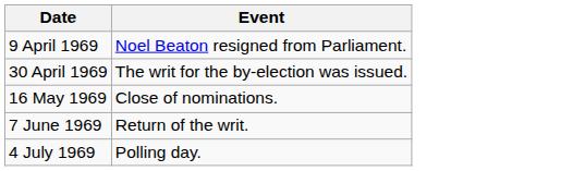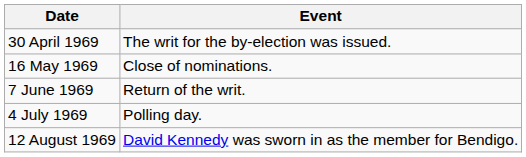 <table class="wikitable">
 <tr>
 <th>Date</th>
 <th>Event</th>
-</tr>
-<tr>
-<td>9 April 1969</td>
-<td><a href='#'>Noel Beaton</a> resigned from Parliament.</td>
 </tr>
 <tr>
 <td>30 April 1969</td>
 <td>The writ for the by-election was issued.</td>
 </tr>
 <tr>
 <td>16 May 1969</td>
 <td>Close of nominations.</td>
 </tr>
 <tr>
 <td>7 June 1969</td>
 <td>Return of the writ.</td>
 </tr>
 <tr>
 <td>4 July 1969</td>
 <td>Polling day.</td>
 </tr>
+<tr>
+<td>12 August 1969</td>
+<td><a href='#'>David Kennedy</a> was sworn in as the member for Bendigo.</td>
+</tr>
 </table>
